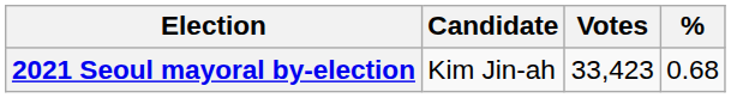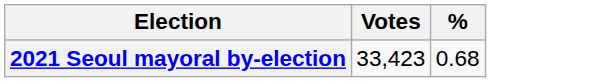 <table class=wikitable style="text-align:right">
 <tr>
 <th>Election</th>
-<th>Candidate</th>
 <th>Votes</th>
 <th>%</th>
 </tr>
 <tr>
 <th><a href='#'>2021 Seoul mayoral by-election</a></th>
-<td align=left>Kim Jin-ah</td>
 <td>33,423</td>
 <td>0.68</td>
 </tr>
 </table>
